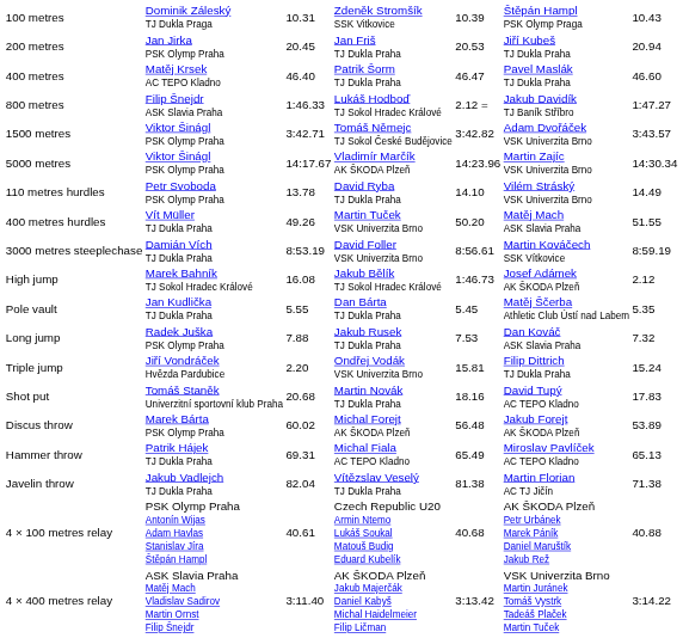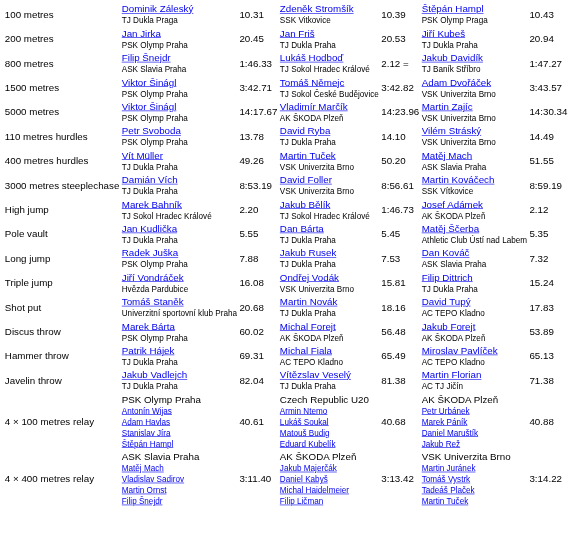 <table>
 <tr>
 <td>100 metres</td>
 <td><a href='#'>Dominik Záleský</a><br><small>TJ Dukla Praga</small></td>
 <td>10.31</td>
 <td><a href='#'>Zdeněk Stromšík</a><br><small>SSK Vitkovice</small></td>
 <td>10.39</td>
 <td><a href='#'>Štěpán Hampl</a><br><small>PSK Olymp Praga</small></td>
 <td>10.43</td>
 </tr>
 <tr>
 <td>200 metres</td>
 <td><a href='#'>Jan Jirka</a><br><small>PSK Olymp Praha</small></td>
 <td>20.45 </td>
 <td><a href='#'>Jan Friš</a><br><small>TJ Dukla Praha</small></td>
 <td>20.53 </td>
 <td><a href='#'>Jiří Kubeš</a><br><small>TJ Dukla Praha</small></td>
 <td>20.94 </td>
-</tr>
-<tr>
-<td>400 metres</td>
-<td><a href='#'>Matěj Krsek</a><br><small>AC TEPO Kladno</small></td>
-<td>46.40</td>
-<td><a href='#'>Patrik Šorm</a><br><small>TJ Dukla Praha</small></td>
-<td>46.47</td>
-<td><a href='#'>Pavel Maslák</a><br><small>TJ Dukla Praha</small></td>
-<td>46.60</td>
 </tr>
 <tr>
 <td>800 metres</td>
 <td><a href='#'>Filip Šnejdr</a><br><small>ASK Slavia Praha</small></td>
 <td>1:46.33 </td>
 <td><a href='#'>Lukáš Hodboď</a><br><small>	TJ Sokol Hradec Králové</small></td>
 <td>2.12 =</td>
 <td><a href='#'>Jakub Davidík</a><br><small>TJ Baník Stříbro</small></td>
 <td>1:47.27</td>
 </tr>
 <tr>
 <td>1500 metres</td>
 <td><a href='#'>Viktor Šinágl</a><br><small>PSK Olymp Praha</small></td>
 <td>3:42.71</td>
 <td><a href='#'>Tomáš Němejc</a><br><small>TJ Sokol České Budějovice</small></td>
 <td>3:42.82</td>
 <td><a href='#'>Adam Dvořáček</a><br><small>VSK Univerzita Brno</small></td>
 <td>3:43.57</td>
 </tr>
 <tr>
 <td>5000 metres</td>
 <td><a href='#'>Viktor Šinágl</a><br><small>PSK Olymp Praha</small></td>
 <td>14:17.67</td>
 <td><a href='#'>Vladimír Marčík</a><br><small>AK ŠKODA Plzeň</small></td>
 <td>14:23.96 </td>
 <td><a href='#'>Martin Zajíc</a><br><small>VSK Univerzita Brno</small></td>
 <td>14:30.34</td>
 </tr>
 <tr>
 <td>110 metres hurdles</td>
 <td><a href='#'>Petr Svoboda</a><br><small>PSK Olymp Praha</small></td>
 <td>13.78</td>
 <td><a href='#'>David Ryba</a><br><small>TJ Dukla Praha</small></td>
 <td>14.10</td>
 <td><a href='#'>Vilém Stráský</a><br><small>VSK Univerzita Brno</small></td>
 <td>14.49</td>
 </tr>
 <tr>
 <td>400 metres hurdles</td>
 <td><a href='#'>Vít Müller</a><br><small>TJ Dukla Praha</small></td>
 <td>49.26 </td>
 <td><a href='#'>Martin Tuček</a><br><small>VSK Univerzita Brno</small></td>
 <td>50.20 </td>
 <td><a href='#'>Matěj Mach</a><br><small>ASK Slavia Praha</small></td>
 <td>51.55</td>
 </tr>
 <tr>
 <td>3000 metres steeplechase</td>
 <td><a href='#'>Damián Vích</a><br><small>TJ Dukla Praha</small></td>
 <td>8:53.19</td>
 <td><a href='#'>David Foller</a><br><small>VSK Univerzita Brno</small></td>
 <td>8:56.61</td>
 <td><a href='#'>Martin Kováčech</a><br><small>SSK Vítkovice</small></td>
 <td>8:59.19</td>
 </tr>
 <tr>
 <td>High jump</td>
 <td><a href='#'>Marek Bahník</a><br><small>TJ Sokol Hradec Králové</small></td>
-<td>16.08</td>
+<td>2.20</td>
 <td><a href='#'>Jakub Bělík</a><br><small>TJ Sokol Hradec Králové</small></td>
 <td>1:46.73</td>
 <td><a href='#'>Josef Adámek </a><br><small>AK ŠKODA Plzeň</small></td>
 <td>2.12</td>
 </tr>
 <tr>
 <td>Pole vault</td>
 <td><a href='#'>Jan Kudlička</a><br><small>TJ Dukla Praha</small></td>
 <td>5.55</td>
 <td><a href='#'>Dan Bárta</a><br><small>TJ Dukla Praha</small></td>
 <td>5.45</td>
 <td><a href='#'>Matěj Ščerba</a><br><small>Athletic Club Ústí nad Labem</small></td>
 <td>5.35</td>
 </tr>
 <tr>
 <td>Long jump</td>
 <td><a href='#'>Radek Juška</a><br><small>PSK Olymp Praha</small></td>
 <td>7.88</td>
 <td><a href='#'>Jakub Rusek</a><br><small>TJ Dukla Praha</small></td>
 <td>7.53 </td>
 <td><a href='#'>Dan Kováč</a><br><small>ASK Slavia Praha</small></td>
 <td>7.32</td>
 </tr>
 <tr>
 <td>Triple jump</td>
 <td><a href='#'>Jiří Vondráček</a><br><small>Hvězda Pardubice</small></td>
-<td>2.20</td>
+<td>16.08</td>
 <td><a href='#'>Ondřej Vodák</a><br><small>VSK Univerzita Brno</small></td>
 <td>15.81</td>
 <td><a href='#'>Filip Dittrich</a><br><small>TJ Dukla Praha</small></td>
 <td>15.24</td>
 </tr>
 <tr>
 <td>Shot put</td>
 <td><a href='#'>Tomáš Staněk</a><br><small>Univerzitní sportovní klub Praha</small></td>
 <td>20.68</td>
 <td><a href='#'>Martin Novák</a><br><small>TJ Dukla Praha</small></td>
 <td>18.16</td>
 <td><a href='#'>David Tupý</a><br><small>AC TEPO Kladno</small></td>
 <td>17.83</td>
 </tr>
 <tr>
 <td>Discus throw</td>
 <td><a href='#'>Marek Bárta</a><br><small>PSK Olymp Praha</small></td>
 <td>60.02</td>
 <td><a href='#'>Michal Forejt</a><br><small>AK ŠKODA Plzeň</small></td>
 <td>56.48</td>
 <td><a href='#'>Jakub Forejt</a><br><small>AK ŠKODA Plzeň</small></td>
 <td>53.89</td>
 </tr>
 <tr>
 <td>Hammer throw</td>
 <td><a href='#'>Patrik Hájek</a><br><small>TJ Dukla Praha</small></td>
 <td>69.31</td>
 <td><a href='#'>Michal Fiala</a><br><small>AC TEPO Kladno</small></td>
 <td>65.49</td>
 <td><a href='#'>Miroslav Pavlíček</a><br><small>AC TEPO Kladno</small></td>
 <td>65.13</td>
 </tr>
 <tr>
 <td>Javelin throw</td>
 <td><a href='#'>Jakub Vadlejch</a><br><small>TJ Dukla Praha</small></td>
 <td>82.04</td>
 <td><a href='#'>Vítězslav Veselý</a><br><small>TJ Dukla Praha</small></td>
 <td>81.38</td>
 <td><a href='#'>Martin Florian</a><br><small>AC TJ Jičín</small></td>
 <td>71.38</td>
 </tr>
 <tr>
 <td>4 × 100 metres relay</td>
 <td>PSK Olymp Praha<br><small><a href='#'>Antonín Wijas</a><br><a href='#'>Adam Havlas</a><br><a href='#'>Stanislav Jíra</a><br><a href='#'>Štěpán Hampl</a></small></td>
 <td>40.61</td>
 <td>Czech Republic U20<br><small><a href='#'>Armin Ntemo</a><br><a href='#'>Lukáš Soukal</a><br><a href='#'>Matouš Budig</a><br><a href='#'>Eduard Kubelík</a></small></td>
 <td>40.68</td>
 <td>AK ŠKODA Plzeň<br><small><a href='#'>Petr Urbánek</a><br><a href='#'>Marek Páník</a><br><a href='#'>Daniel Maruštík</a><br><a href='#'>Jakub Rež</a></small></td>
 <td>40.88</td>
 </tr>
 <tr>
 <td>4 × 400 metres relay</td>
 <td>ASK Slavia Praha<br><small><a href='#'>Matěj Mach</a><br><a href='#'>Vladislav Sadirov</a><br><a href='#'>Martin Ornst</a><br><a href='#'>Filip Šnejdr</a></small></td>
 <td>3:11.40</td>
 <td>AK ŠKODA Plzeň<br><small><a href='#'>Jakub Majerčák</a><br><a href='#'>Daniel Kabyš</a><br><a href='#'>Michal Haidelmeier</a><br><a href='#'>Filip Ličman</a></small></td>
 <td>3:13.42</td>
 <td>VSK Univerzita Brno<br><small><a href='#'>Martin Juránek</a><br><a href='#'>Tomáš Vystrk</a><br><a href='#'>Tadeáš Plaček</a><br><a href='#'>Martin Tuček</a></small></td>
 <td>3:14.22</td>
 </tr>
 </table>
